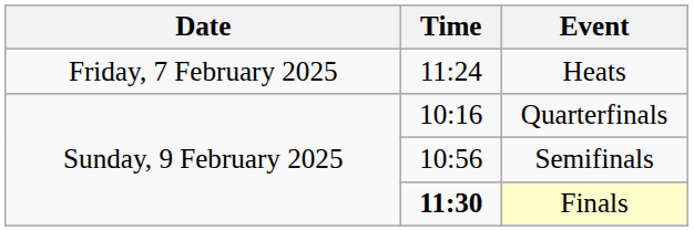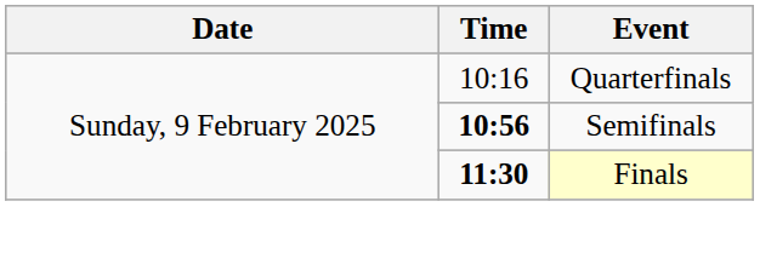 <table class = "wikitable" style="text-align:center;">
 <tr>
 <th width=220>Date</th>
 <th width=50>Time</th>
 <th width=100>Event</th>
 </tr>
 <tr>
-<td>Friday, 7 February 2025</td>
-<td>11:24</td>
-<td>Heats</td>
-</tr>
-<tr>
 <td rowspan=3>Sunday, 9 February 2025</td>
 <td>10:16</td>
 <td>Quarterfinals</td>
 </tr>
 <tr>
-<td>10:56</td>
+<td><strong>10:56</strong></td>
 <td>Semifinals</td>
 </tr>
 <tr>
 <td><strong>11:30</strong></td>
 <td bgcolor=ffffcc>Finals</td>
 </tr>
 </table>
